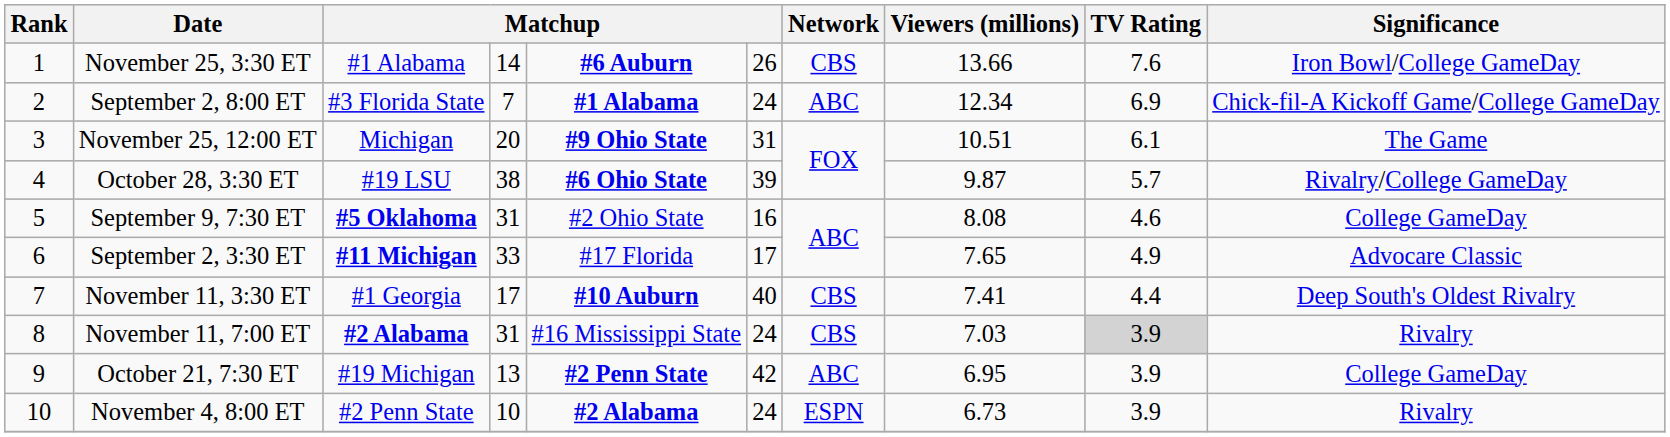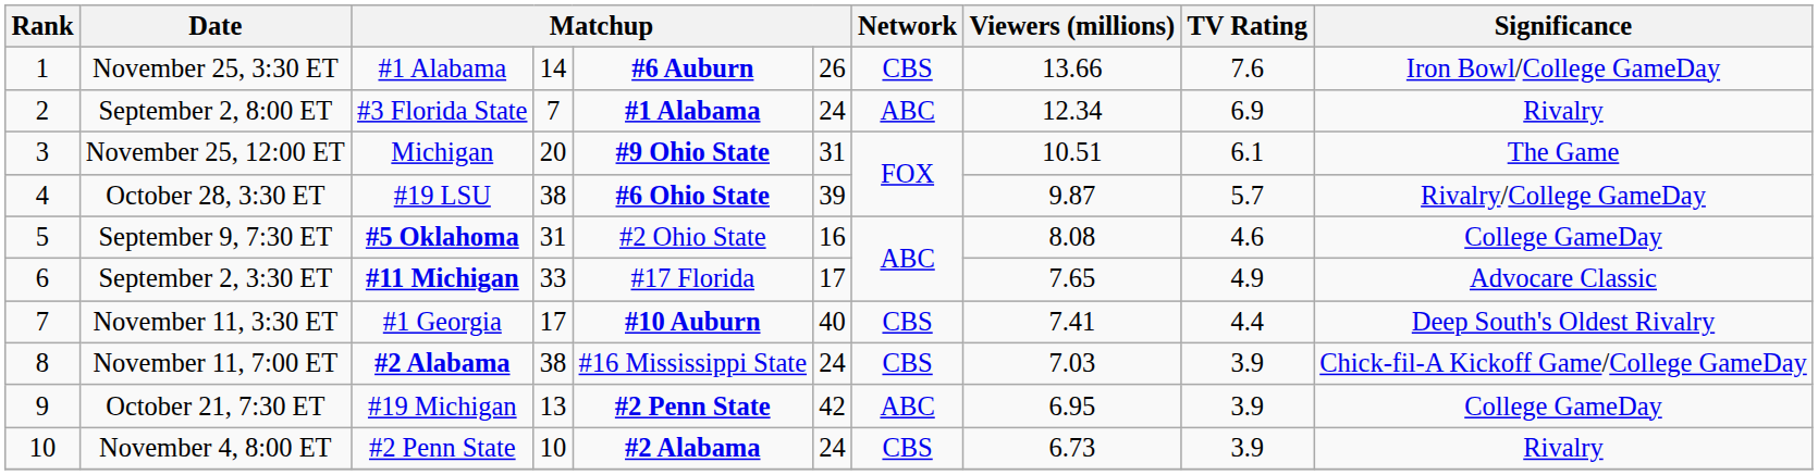 <table class="wikitable" style="text-align:center;">
 <tr>
 <th>Rank</th>
 <th>Date</th>
 <th colspan=4>Matchup</th>
 <th>Network</th>
 <th>Viewers (millions)</th>
 <th>TV Rating</th>
 <th>Significance</th>
 </tr>
 <tr>
 <td>1</td>
 <td>November 25, 3:30 ET</td>
 <td><a href='#'>#1 Alabama</a></td>
 <td>14</td>
 <td><strong><a href='#'>#6 Auburn</a></strong></td>
 <td>26</td>
 <td><a href='#'>CBS</a></td>
 <td>13.66</td>
 <td>7.6</td>
 <td><a href='#'>Iron Bowl</a>/<a href='#'>College GameDay</a></td>
 </tr>
 <tr>
 <td>2</td>
 <td>September 2, 8:00 ET</td>
 <td><a href='#'>#3 Florida State</a></td>
 <td>7</td>
 <td><strong><a href='#'>#1 Alabama</a></strong></td>
 <td>24</td>
 <td><a href='#'>ABC</a></td>
 <td>12.34</td>
 <td>6.9</td>
-<td><a href='#'>Chick-fil-A Kickoff Game</a>/<a href='#'>College GameDay</a></td>
+<td><a href='#'>Rivalry</a></td>
 </tr>
 <tr>
 <td>3</td>
 <td>November 25, 12:00 ET</td>
 <td><a href='#'>Michigan</a></td>
 <td>20</td>
 <td><strong><a href='#'>#9 Ohio State</a></strong></td>
 <td>31</td>
 <td rowspan="2"><a href='#'>FOX</a></td>
 <td>10.51</td>
 <td>6.1</td>
 <td><a href='#'>The Game</a></td>
 </tr>
 <tr>
 <td>4</td>
 <td>October 28, 3:30 ET</td>
 <td><a href='#'>#19 LSU</a></td>
 <td>38</td>
 <td><a href='#'><strong>#6 Ohio State</strong></a></td>
 <td>39</td>
 <td>9.87</td>
 <td>5.7</td>
 <td><a href='#'>Rivalry</a>/<a href='#'>College GameDay</a></td>
 </tr>
 <tr>
 <td>5</td>
 <td>September 9, 7:30 ET</td>
 <td><strong><a href='#'>#5 Oklahoma</a></strong></td>
 <td>31</td>
 <td><a href='#'>#2 Ohio State</a></td>
 <td>16</td>
 <td rowspan="2"><a href='#'>ABC</a></td>
 <td>8.08</td>
 <td>4.6</td>
 <td><a href='#'>College GameDay</a></td>
 </tr>
 <tr>
 <td>6</td>
 <td>September 2, 3:30 ET</td>
 <td><strong><a href='#'>#11 Michigan</a></strong></td>
 <td>33</td>
 <td><a href='#'>#17 Florida</a></td>
 <td>17</td>
 <td>7.65</td>
 <td>4.9</td>
 <td><a href='#'>Advocare Classic</a></td>
 </tr>
 <tr>
 <td>7</td>
 <td>November 11, 3:30 ET</td>
 <td><a href='#'>#1 Georgia</a></td>
 <td>17</td>
 <td><strong><a href='#'>#10 Auburn</a></strong></td>
 <td>40</td>
 <td><a href='#'>CBS</a></td>
 <td>7.41</td>
 <td>4.4</td>
 <td><a href='#'>Deep South's Oldest Rivalry</a></td>
 </tr>
 <tr>
 <td>8</td>
 <td>November 11, 7:00 ET</td>
 <td><strong><a href='#'>#2 Alabama</a></strong></td>
-<td>31</td>
+<td>38</td>
 <td><a href='#'>#16 Mississippi State</a></td>
 <td>24</td>
 <td><a href='#'>CBS</a></td>
 <td>7.03</td>
-<td style="background: lightgrey;">3.9</td>
-<td><a href='#'>Rivalry</a></td>
+<td>3.9</td>
+<td><a href='#'>Chick-fil-A Kickoff Game</a>/<a href='#'>College GameDay</a></td>
 </tr>
 <tr>
 <td>9</td>
 <td>October 21, 7:30 ET</td>
 <td><a href='#'>#19 Michigan</a></td>
 <td>13</td>
 <td><strong><a href='#'>#2 Penn State</a></strong></td>
 <td>42</td>
 <td><a href='#'>ABC</a></td>
 <td>6.95</td>
 <td>3.9</td>
 <td><a href='#'>College GameDay</a></td>
 </tr>
 <tr>
 <td>10</td>
 <td>November 4, 8:00 ET</td>
 <td><a href='#'>#2 Penn State</a></td>
 <td>10</td>
 <td><strong><a href='#'>#2 Alabama</a></strong></td>
 <td>24</td>
-<td><a href='#'>ESPN</a></td>
+<td><a href='#'>CBS</a></td>
 <td>6.73</td>
 <td>3.9</td>
 <td><a href='#'>Rivalry</a></td>
 </tr>
 <tr>
 </tr>
 </table>
